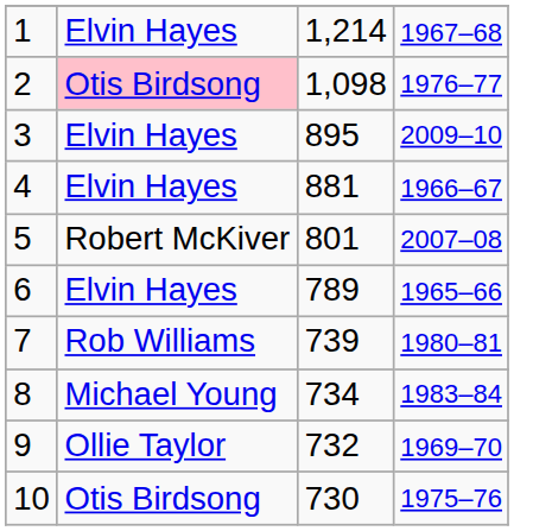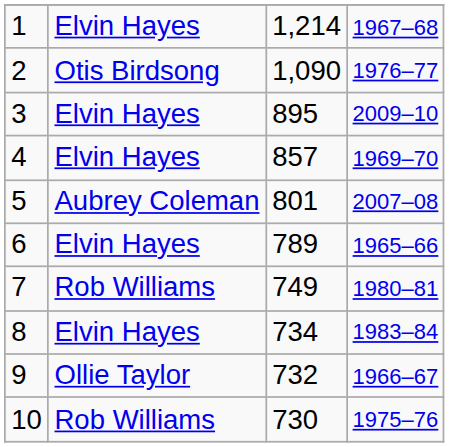 <table class="wikitable">
 <tr>
 </tr>
 <tr>
 <td>1</td>
 <td><a href='#'>Elvin Hayes</a></td>
 <td>1,214</td>
 <td style="font-size:80%;"><a href='#'>1967–68</a></td>
 </tr>
 <tr>
 <td>2</td>
-<td style="background: pink;"><a href='#'>Otis Birdsong</a></td>
-<td>1,098</td>
+<td><a href='#'>Otis Birdsong</a></td>
+<td>1,090</td>
 <td style="font-size:80%;"><a href='#'>1976–77</a></td>
 </tr>
 <tr>
 <td>3</td>
 <td><a href='#'>Elvin Hayes</a></td>
 <td>895</td>
 <td style="font-size:80%;"><a href='#'>2009–10</a></td>
 </tr>
 <tr>
 <td>4</td>
 <td><a href='#'>Elvin Hayes</a></td>
-<td>881</td>
-<td style="font-size:80%;"><a href='#'>1966–67</a></td>
+<td>857</td>
+<td style="font-size:80%;"><a href='#'>1969–70</a></td>
 </tr>
 <tr>
 <td>5</td>
-<td>Robert McKiver</td>
+<td><a href='#'>Aubrey Coleman</a></td>
 <td>801</td>
 <td style="font-size:80%;"><a href='#'>2007–08</a></td>
 </tr>
 <tr>
 <td>6</td>
 <td><a href='#'>Elvin Hayes</a></td>
 <td>789</td>
 <td style="font-size:80%;"><a href='#'>1965–66</a></td>
 </tr>
 <tr>
 <td>7</td>
 <td><a href='#'>Rob Williams</a></td>
-<td>739</td>
+<td>749</td>
 <td style="font-size:80%;"><a href='#'>1980–81</a></td>
 </tr>
 <tr>
 <td>8</td>
-<td><a href='#'>Michael Young</a></td>
+<td><a href='#'>Elvin Hayes</a></td>
 <td>734</td>
 <td style="font-size:80%;"><a href='#'>1983–84</a></td>
 </tr>
 <tr>
 <td>9</td>
 <td><a href='#'>Ollie Taylor</a></td>
 <td>732</td>
-<td style="font-size:80%;"><a href='#'>1969–70</a></td>
+<td style="font-size:80%;"><a href='#'>1966–67</a></td>
 </tr>
 <tr>
 <td>10</td>
-<td><a href='#'>Otis Birdsong</a></td>
+<td><a href='#'>Rob Williams</a></td>
 <td>730</td>
 <td style="font-size:80%;"><a href='#'>1975–76</a></td>
 </tr>
 </table>
